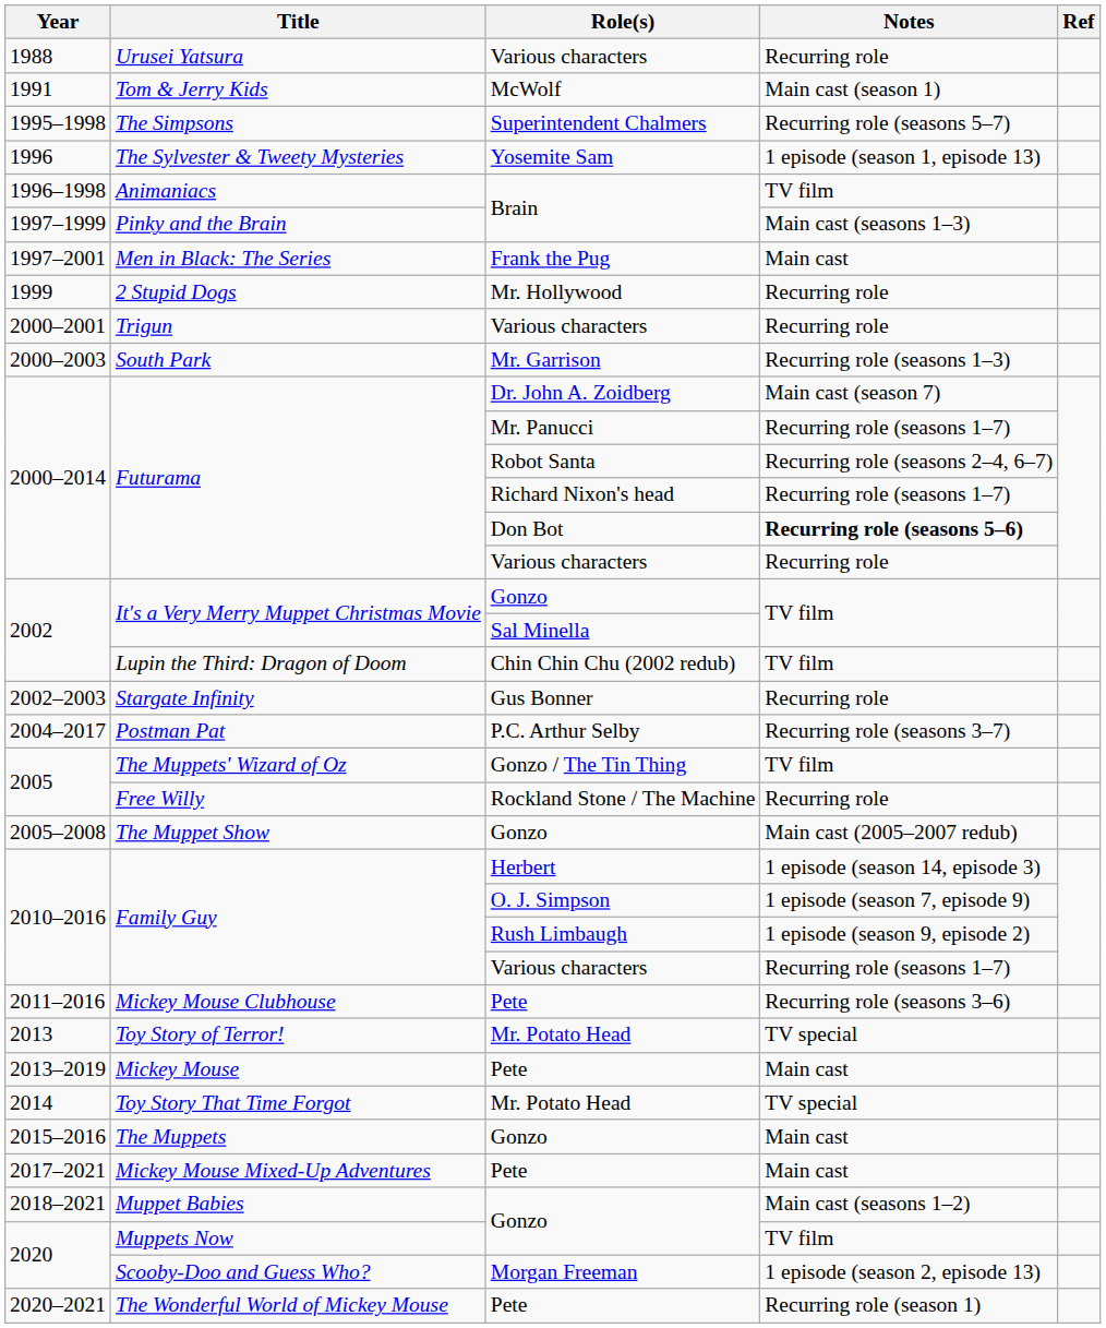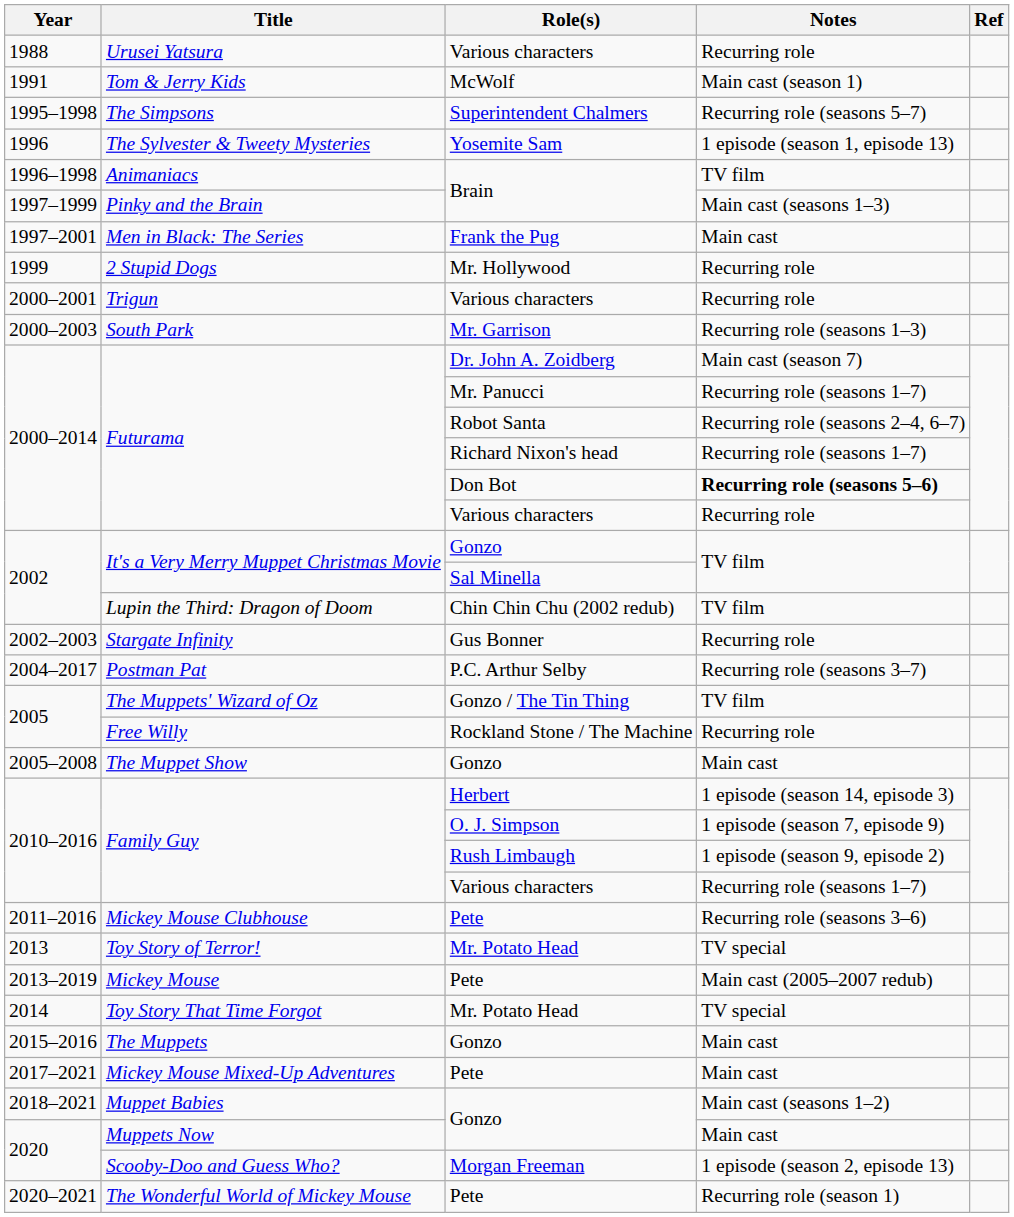 <table class="wikitable plainrowheaders sortable">
 <tr>
 <th scope="col">Year</th>
 <th scope="col">Title</th>
 <th scope="col">Role(s)</th>
 <th scope="col">Notes</th>
 <th scope="col" class="unsortable">Ref</th>
 </tr>
 <tr>
 <td>1988</td>
 <td><em><a href='#'>Urusei Yatsura</a></em></td>
 <td>Various characters</td>
 <td>Recurring role</td>
 <td></td>
 </tr>
 <tr>
 <td>1991</td>
 <td><em><a href='#'>Tom & Jerry Kids</a></em></td>
 <td>McWolf</td>
 <td>Main cast (season 1)</td>
 <td></td>
 </tr>
 <tr>
 <td>1995–1998</td>
 <td><em><a href='#'>The Simpsons</a></em></td>
 <td><a href='#'>Superintendent Chalmers</a></td>
 <td>Recurring role (seasons 5–7)</td>
 <td></td>
 </tr>
 <tr>
 <td>1996</td>
 <td><em><a href='#'>The Sylvester & Tweety Mysteries</a></em></td>
 <td><a href='#'>Yosemite Sam</a></td>
 <td>1 episode (season 1, episode 13)</td>
 <td></td>
 </tr>
 <tr>
 <td>1996–1998</td>
 <td><em><a href='#'>Animaniacs</a></em></td>
 <td rowspan=2>Brain</td>
 <td>TV film</td>
 <td></td>
 </tr>
 <tr>
 <td>1997–1999</td>
 <td><em><a href='#'>Pinky and the Brain</a></em></td>
 <td>Main cast (seasons 1–3)</td>
 <td></td>
 </tr>
 <tr>
 <td>1997–2001</td>
 <td><em><a href='#'>Men in Black: The Series</a></em></td>
 <td><a href='#'>Frank the Pug</a></td>
 <td>Main cast</td>
 <td></td>
 </tr>
 <tr>
 <td>1999</td>
 <td><em><a href='#'>2 Stupid Dogs</a></em></td>
 <td>Mr. Hollywood</td>
 <td>Recurring role</td>
 <td></td>
 </tr>
 <tr>
 <td>2000–2001</td>
 <td><em><a href='#'>Trigun</a></em></td>
 <td>Various characters</td>
 <td>Recurring role</td>
 <td></td>
 </tr>
 <tr>
 <td>2000–2003</td>
 <td><em><a href='#'>South Park</a></em></td>
 <td><a href='#'>Mr. Garrison</a></td>
 <td>Recurring role (seasons 1–3)</td>
 <td></td>
 </tr>
 <tr>
 <td rowspan=6>2000–2014</td>
 <td rowspan=6><em><a href='#'>Futurama</a></em></td>
 <td><a href='#'>Dr. John A. Zoidberg</a></td>
 <td>Main cast (season 7)</td>
 <td rowspan=6></td>
 </tr>
 <tr>
 <td>Mr. Panucci</td>
 <td>Recurring role (seasons 1–7)</td>
 </tr>
 <tr>
 <td>Robot Santa</td>
 <td>Recurring role (seasons 2–4, 6–7)</td>
 </tr>
 <tr>
 <td>Richard Nixon's head</td>
 <td>Recurring role (seasons 1–7)</td>
 </tr>
 <tr>
 <td>Don Bot</td>
 <td><strong>Recurring role (seasons 5–6)</strong></td>
 </tr>
 <tr>
 <td>Various characters</td>
 <td>Recurring role</td>
 </tr>
 <tr>
 <td rowspan=3>2002</td>
 <td rowspan=2><em><a href='#'>It's a Very Merry Muppet Christmas Movie</a></em></td>
 <td><a href='#'>Gonzo</a></td>
 <td rowspan=2>TV film</td>
 <td rowspan=2></td>
 </tr>
 <tr>
 <td><a href='#'>Sal Minella</a></td>
 </tr>
 <tr>
 <td><em>Lupin the Third: Dragon of Doom</em></td>
 <td>Chin Chin Chu (2002 redub)</td>
 <td>TV film</td>
 <td></td>
 </tr>
 <tr>
 <td>2002–2003</td>
 <td><em><a href='#'>Stargate Infinity</a></em></td>
 <td>Gus Bonner</td>
 <td>Recurring role</td>
 <td></td>
 </tr>
 <tr>
 <td>2004–2017</td>
 <td><em><a href='#'>Postman Pat</a></em></td>
 <td>P.C. Arthur Selby</td>
 <td>Recurring role (seasons 3–7)</td>
 <td></td>
 </tr>
 <tr>
 <td rowspan=2>2005</td>
 <td><em><a href='#'>The Muppets' Wizard of Oz</a></em></td>
 <td>Gonzo / <a href='#'>The Tin Thing</a></td>
 <td>TV film</td>
 <td></td>
 </tr>
 <tr>
 <td><em><a href='#'>Free Willy</a></em></td>
 <td>Rockland Stone / The Machine</td>
 <td>Recurring role</td>
 <td></td>
 </tr>
 <tr>
 <td>2005–2008</td>
 <td><em><a href='#'>The Muppet Show</a></em></td>
 <td>Gonzo</td>
-<td>Main cast (2005–2007 redub)</td>
+<td>Main cast</td>
 <td></td>
 </tr>
 <tr>
 <td rowspan=4>2010–2016</td>
 <td rowspan=4><em><a href='#'>Family Guy</a></em></td>
 <td><a href='#'>Herbert</a></td>
 <td>1 episode (season 14, episode 3)</td>
 <td rowspan=4></td>
 </tr>
 <tr>
 <td><a href='#'>O. J. Simpson</a></td>
 <td>1 episode (season 7, episode 9)</td>
 </tr>
 <tr>
 <td><a href='#'>Rush Limbaugh</a></td>
 <td>1 episode (season 9, episode 2)</td>
 </tr>
 <tr>
 <td>Various characters</td>
 <td>Recurring role (seasons 1–7)</td>
 </tr>
 <tr>
 <td>2011–2016</td>
 <td><em><a href='#'>Mickey Mouse Clubhouse</a></em></td>
 <td><a href='#'>Pete</a></td>
 <td>Recurring role (seasons 3–6)</td>
 <td></td>
 </tr>
 <tr>
 <td>2013</td>
 <td><em><a href='#'>Toy Story of Terror!</a></em></td>
 <td><a href='#'>Mr. Potato Head</a></td>
 <td>TV special</td>
 <td></td>
 </tr>
 <tr>
 <td>2013–2019</td>
 <td><em><a href='#'>Mickey Mouse</a></em></td>
 <td>Pete</td>
-<td>Main cast</td>
+<td>Main cast (2005–2007 redub)</td>
 <td></td>
 </tr>
 <tr>
 <td>2014</td>
 <td><em><a href='#'>Toy Story That Time Forgot</a></em></td>
 <td>Mr. Potato Head</td>
 <td>TV special</td>
 <td></td>
 </tr>
 <tr>
 <td>2015–2016</td>
 <td><em><a href='#'>The Muppets</a></em></td>
 <td>Gonzo</td>
 <td>Main cast</td>
 <td></td>
 </tr>
 <tr>
 <td>2017–2021</td>
 <td><em><a href='#'>Mickey Mouse Mixed-Up Adventures</a></em></td>
 <td>Pete</td>
 <td>Main cast</td>
 <td></td>
 </tr>
 <tr>
 <td>2018–2021</td>
 <td><em><a href='#'>Muppet Babies</a></em></td>
 <td rowspan=2>Gonzo</td>
 <td>Main cast (seasons 1–2)</td>
 <td></td>
 </tr>
 <tr>
 <td rowspan=2>2020</td>
 <td><em><a href='#'>Muppets Now</a></em></td>
-<td>TV film</td>
+<td>Main cast</td>
 <td></td>
 </tr>
 <tr>
 <td><em><a href='#'>Scooby-Doo and Guess Who?</a></em></td>
 <td><a href='#'>Morgan Freeman</a></td>
 <td>1 episode (season 2, episode 13)</td>
 <td></td>
 </tr>
 <tr>
 <td>2020–2021</td>
 <td><em><a href='#'>The Wonderful World of Mickey Mouse</a></em></td>
 <td>Pete</td>
 <td>Recurring role (season 1)</td>
 <td></td>
 </tr>
 </table>
